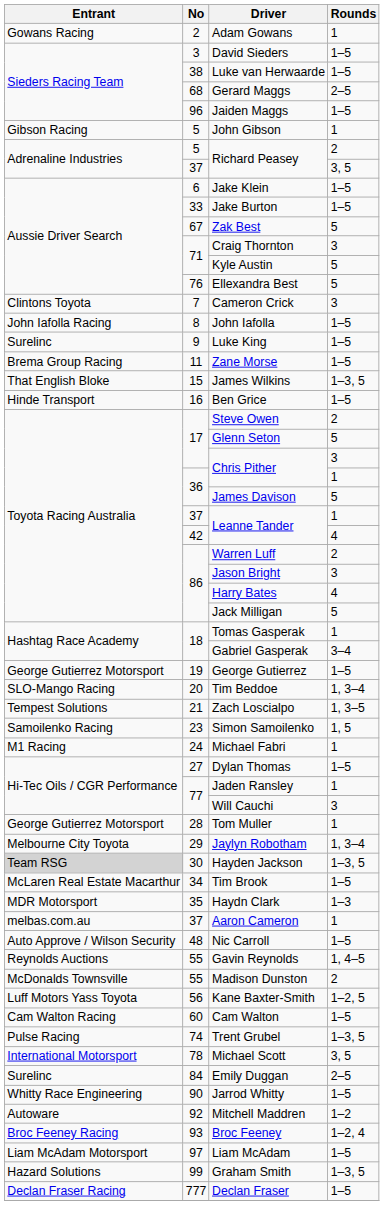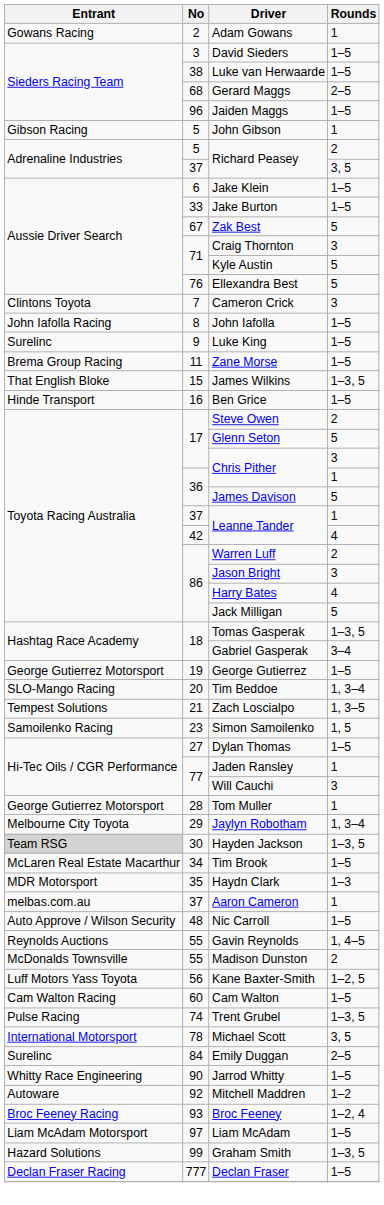 <table class="wikitable" style="font-size: 85%;">
 <tr>
 <th>Entrant</th>
 <th>No</th>
 <th>Driver</th>
 <th>Rounds</th>
 </tr>
 <tr>
 <td>Gowans Racing</td>
 <td align="center">2</td>
 <td> Adam Gowans</td>
 <td>1</td>
 </tr>
 <tr>
 <td rowspan="4"><a href='#'>Sieders Racing Team</a></td>
 <td align="center">3</td>
 <td> David Sieders</td>
 <td>1–5</td>
 </tr>
 <tr>
 <td align="center">38</td>
 <td> Luke van Herwaarde</td>
 <td>1–5</td>
 </tr>
 <tr>
 <td align="center">68</td>
 <td> Gerard Maggs</td>
 <td>2–5</td>
 </tr>
 <tr>
 <td align="center">96</td>
 <td> Jaiden Maggs</td>
 <td>1–5</td>
 </tr>
 <tr>
 <td>Gibson Racing</td>
 <td align="center">5</td>
 <td> John Gibson</td>
 <td>1</td>
 </tr>
 <tr>
 <td rowspan="2">Adrenaline Industries</td>
 <td align="center">5</td>
 <td rowspan="2"> Richard Peasey</td>
 <td>2</td>
 </tr>
 <tr>
 <td align="center">37</td>
 <td>3, 5</td>
 </tr>
 <tr>
 <td rowspan="6">Aussie Driver Search</td>
 <td align="center">6</td>
 <td> Jake Klein</td>
 <td>1–5</td>
 </tr>
 <tr>
 <td align="center">33</td>
 <td> Jake Burton</td>
 <td>1–5</td>
 </tr>
 <tr>
 <td align="center">67</td>
 <td> <a href='#'>Zak Best</a></td>
 <td>5</td>
 </tr>
 <tr>
 <td rowspan="2" align="center">71</td>
 <td> Craig Thornton</td>
 <td>3</td>
 </tr>
 <tr>
 <td> Kyle Austin</td>
 <td>5</td>
 </tr>
 <tr>
 <td align="center">76</td>
 <td> Ellexandra Best</td>
 <td>5</td>
 </tr>
 <tr>
 <td>Clintons Toyota</td>
 <td align="center">7</td>
 <td> Cameron Crick</td>
 <td>3</td>
 </tr>
 <tr>
 <td>John Iafolla Racing</td>
 <td align="center">8</td>
 <td> John Iafolla</td>
 <td>1–5</td>
 </tr>
 <tr>
 <td>Surelinc</td>
 <td align="center">9</td>
 <td> Luke King</td>
 <td>1–5</td>
 </tr>
 <tr>
 <td>Brema Group Racing</td>
 <td align="center">11</td>
 <td> <a href='#'>Zane Morse</a></td>
 <td>1–5</td>
 </tr>
 <tr>
 <td>That English Bloke</td>
 <td align="center">15</td>
 <td> James Wilkins</td>
 <td>1–3, 5</td>
 </tr>
 <tr>
 <td>Hinde Transport</td>
 <td align="center">16</td>
 <td> Ben Grice</td>
 <td>1–5</td>
 </tr>
 <tr>
 <td rowspan="11">Toyota Racing Australia</td>
 <td rowspan="3" align="center">17</td>
 <td> <a href='#'>Steve Owen</a></td>
 <td>2</td>
 </tr>
 <tr>
 <td> <a href='#'>Glenn Seton</a></td>
 <td>5</td>
 </tr>
 <tr>
 <td rowspan="2"> <a href='#'>Chris Pither</a></td>
 <td>3</td>
 </tr>
 <tr>
 <td rowspan="2" align="center">36</td>
 <td>1</td>
 </tr>
 <tr>
 <td> <a href='#'>James Davison</a></td>
 <td>5</td>
 </tr>
 <tr>
 <td align="center">37</td>
 <td rowspan="2"> <a href='#'>Leanne Tander</a></td>
 <td>1</td>
 </tr>
 <tr>
 <td align="center">42</td>
 <td>4</td>
 </tr>
 <tr>
 <td rowspan="4" align="center">86</td>
 <td> <a href='#'>Warren Luff</a></td>
 <td>2</td>
 </tr>
 <tr>
 <td> <a href='#'>Jason Bright</a></td>
 <td>3</td>
 </tr>
 <tr>
 <td> <a href='#'>Harry Bates</a></td>
 <td>4</td>
 </tr>
 <tr>
 <td> Jack Milligan</td>
 <td>5</td>
 </tr>
 <tr>
 <td rowspan="2">Hashtag Race Academy</td>
 <td rowspan="2" align="center">18</td>
 <td> Tomas Gasperak</td>
-<td>1</td>
+<td>1–3, 5</td>
 </tr>
 <tr>
 <td> Gabriel Gasperak</td>
 <td>3–4</td>
 </tr>
 <tr>
 <td>George Gutierrez Motorsport</td>
 <td align="center">19</td>
 <td> George Gutierrez</td>
 <td>1–5</td>
 </tr>
 <tr>
 <td>SLO-Mango Racing</td>
 <td align="center">20</td>
 <td> Tim Beddoe</td>
 <td>1, 3–4</td>
 </tr>
 <tr>
 <td>Tempest Solutions</td>
 <td align="center">21</td>
 <td> Zach Loscialpo</td>
 <td>1, 3–5</td>
 </tr>
 <tr>
 <td>Samoilenko Racing</td>
 <td align="center">23</td>
 <td> Simon Samoilenko</td>
 <td>1, 5</td>
-</tr>
-<tr>
-<td>M1 Racing</td>
-<td align="center">24</td>
-<td> Michael Fabri</td>
-<td>1</td>
 </tr>
 <tr>
 <td rowspan="3">Hi-Tec Oils / CGR Performance</td>
 <td align="center">27</td>
 <td> Dylan Thomas</td>
 <td>1–5</td>
 </tr>
 <tr>
 <td rowspan="2" align="center">77</td>
 <td> Jaden Ransley</td>
 <td>1</td>
 </tr>
 <tr>
 <td> Will Cauchi</td>
 <td>3</td>
 </tr>
 <tr>
 <td>George Gutierrez Motorsport</td>
 <td align="center">28</td>
 <td> Tom Muller</td>
 <td>1</td>
 </tr>
 <tr>
 <td>Melbourne City Toyota</td>
 <td align="center">29</td>
 <td> <a href='#'>Jaylyn Robotham</a></td>
 <td>1, 3–4</td>
 </tr>
 <tr>
 <td style="background: lightgrey;">Team RSG</td>
 <td align="center">30</td>
 <td> Hayden Jackson</td>
 <td>1–3, 5</td>
 </tr>
 <tr>
 <td>McLaren Real Estate Macarthur</td>
 <td align="center">34</td>
 <td> Tim Brook</td>
 <td>1–5</td>
 </tr>
 <tr>
 <td>MDR Motorsport</td>
 <td align="center">35</td>
 <td> Haydn Clark</td>
 <td>1–3</td>
 </tr>
 <tr>
 <td>melbas.com.au</td>
 <td align="center">37</td>
 <td> <a href='#'>Aaron Cameron</a></td>
 <td>1</td>
 </tr>
 <tr>
 <td>Auto Approve / Wilson Security</td>
 <td align="center">48</td>
 <td> Nic Carroll</td>
 <td>1–5</td>
 </tr>
 <tr>
 <td>Reynolds Auctions</td>
 <td align="center">55</td>
 <td> Gavin Reynolds</td>
 <td>1, 4–5</td>
 </tr>
 <tr>
 <td>McDonalds Townsville</td>
 <td align="center">55</td>
 <td> Madison Dunston</td>
 <td>2</td>
 </tr>
 <tr>
 <td>Luff Motors Yass Toyota</td>
 <td align="center">56</td>
 <td> Kane Baxter-Smith</td>
 <td>1–2, 5</td>
 </tr>
 <tr>
 <td>Cam Walton Racing</td>
 <td align="center">60</td>
 <td> Cam Walton</td>
 <td>1–5</td>
 </tr>
 <tr>
 <td>Pulse Racing</td>
 <td align="center">74</td>
 <td> Trent Grubel</td>
 <td>1–3, 5</td>
 </tr>
 <tr>
 <td><a href='#'>International Motorsport</a></td>
 <td align="center">78</td>
 <td> Michael Scott</td>
 <td>3, 5</td>
 </tr>
 <tr>
 <td>Surelinc</td>
 <td align="center">84</td>
 <td> Emily Duggan</td>
 <td>2–5</td>
 </tr>
 <tr>
 <td>Whitty Race Engineering</td>
 <td align="center">90</td>
 <td> Jarrod Whitty</td>
 <td>1–5</td>
 </tr>
 <tr>
 <td>Autoware</td>
 <td align="center">92</td>
 <td> Mitchell Maddren</td>
 <td>1–2</td>
 </tr>
 <tr>
 <td><a href='#'>Broc Feeney Racing</a></td>
 <td align="center">93</td>
 <td> <a href='#'>Broc Feeney</a></td>
 <td>1–2, 4</td>
 </tr>
 <tr>
 <td>Liam McAdam Motorsport</td>
 <td align="center">97</td>
 <td> Liam McAdam</td>
 <td>1–5</td>
 </tr>
 <tr>
 <td>Hazard Solutions</td>
 <td align="center">99</td>
 <td> Graham Smith</td>
 <td>1–3, 5</td>
 </tr>
 <tr>
 <td><a href='#'>Declan Fraser Racing</a></td>
 <td align="center">777</td>
 <td> <a href='#'>Declan Fraser</a></td>
 <td>1–5</td>
 </tr>
 <tr>
 </tr>
 </table>
